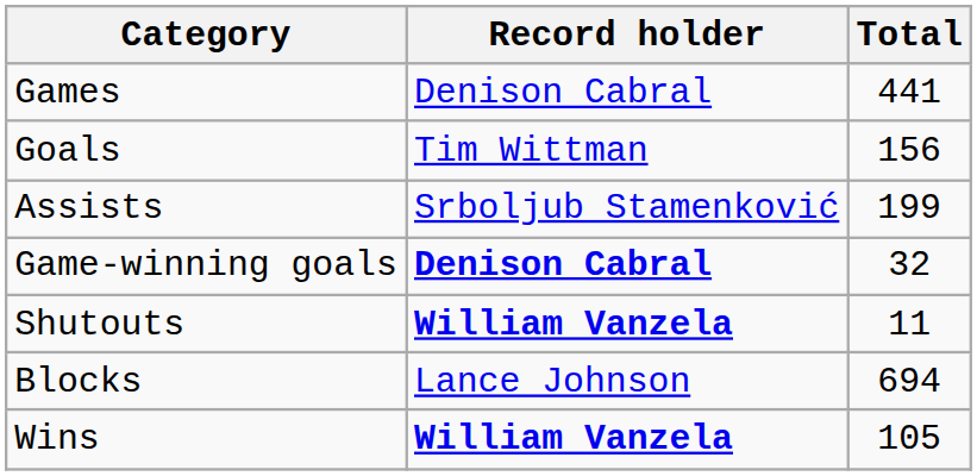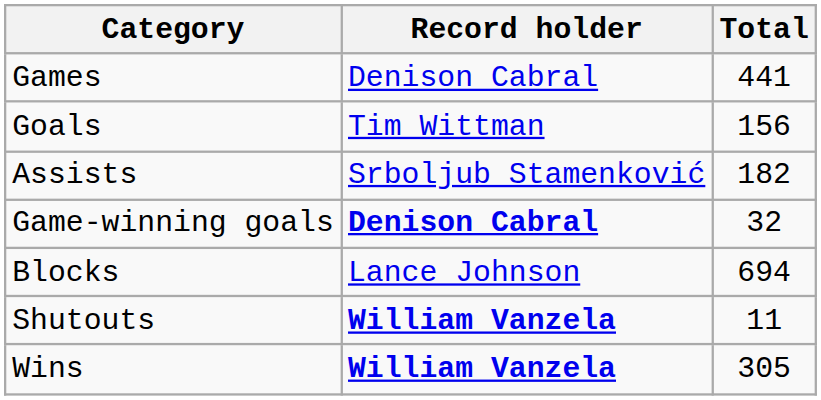 <table class="wikitable sortable">
 <tr>
 <th>Category</th>
 <th>Record holder</th>
 <th>Total</th>
 </tr>
 <tr>
 <td>Games</td>
 <td> <a href='#'>Denison Cabral</a></td>
 <td align=center>441</td>
 </tr>
 <tr>
 <td>Goals</td>
 <td> <a href='#'>Tim Wittman</a></td>
 <td align=center>156</td>
 </tr>
 <tr>
 <td>Assists</td>
 <td> <a href='#'>Srboljub Stamenković</a></td>
-<td align=center>199</td>
+<td align=center>182</td>
 </tr>
 <tr>
 <td>Game-winning goals</td>
 <td><strong> <a href='#'>Denison Cabral</a></strong></td>
 <td align=center>32</td>
 </tr>
 <tr>
+<td>Blocks</td>
+<td> <a href='#'>Lance Johnson</a></td>
+<td align=center>694</td>
+</tr>
+<tr>
 <td>Shutouts</td>
 <td> <strong><a href='#'>William Vanzela</a></strong></td>
 <td style="text-align:center;">11</td>
 </tr>
 <tr>
-<td>Blocks</td>
-<td> <a href='#'>Lance Johnson</a></td>
-<td align=center>694</td>
-</tr>
-<tr>
 <td>Wins</td>
 <td> <strong><a href='#'>William Vanzela</a></strong></td>
-<td style="text-align:center;">105</td>
+<td style="text-align:center;">305</td>
 </tr>
 </table>
